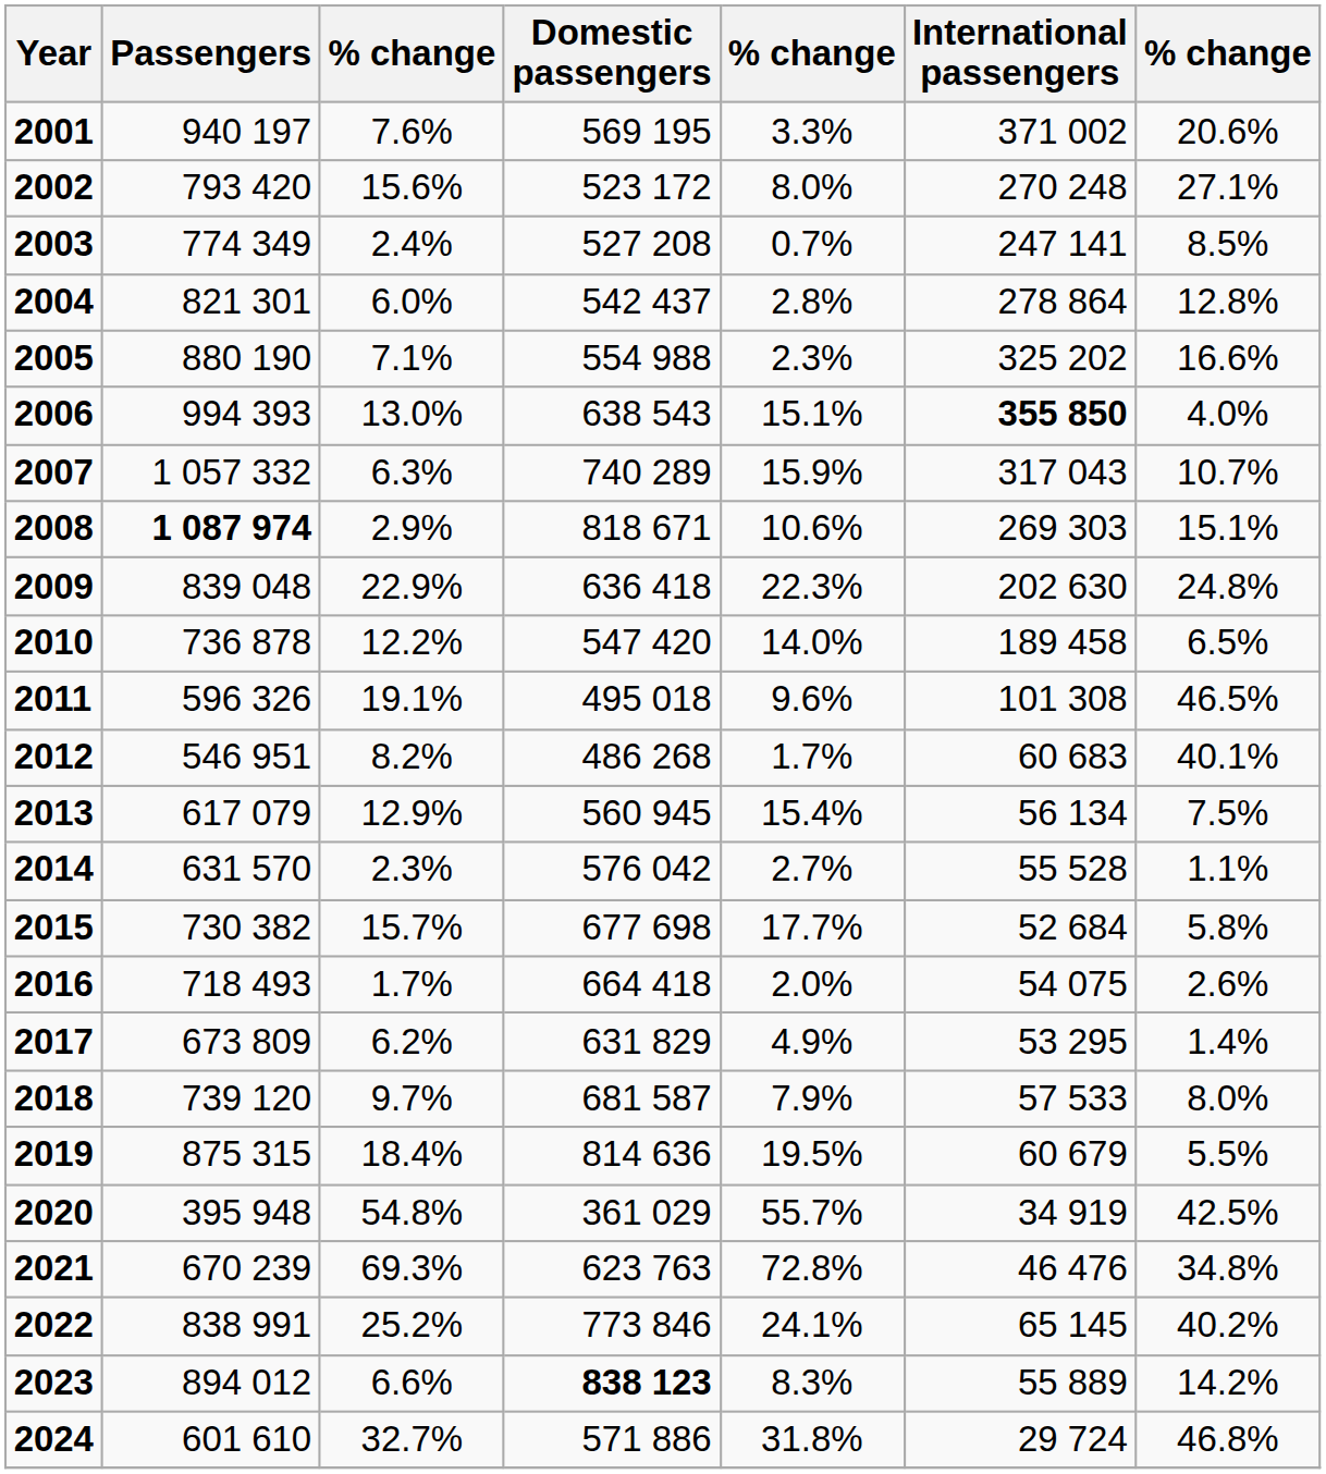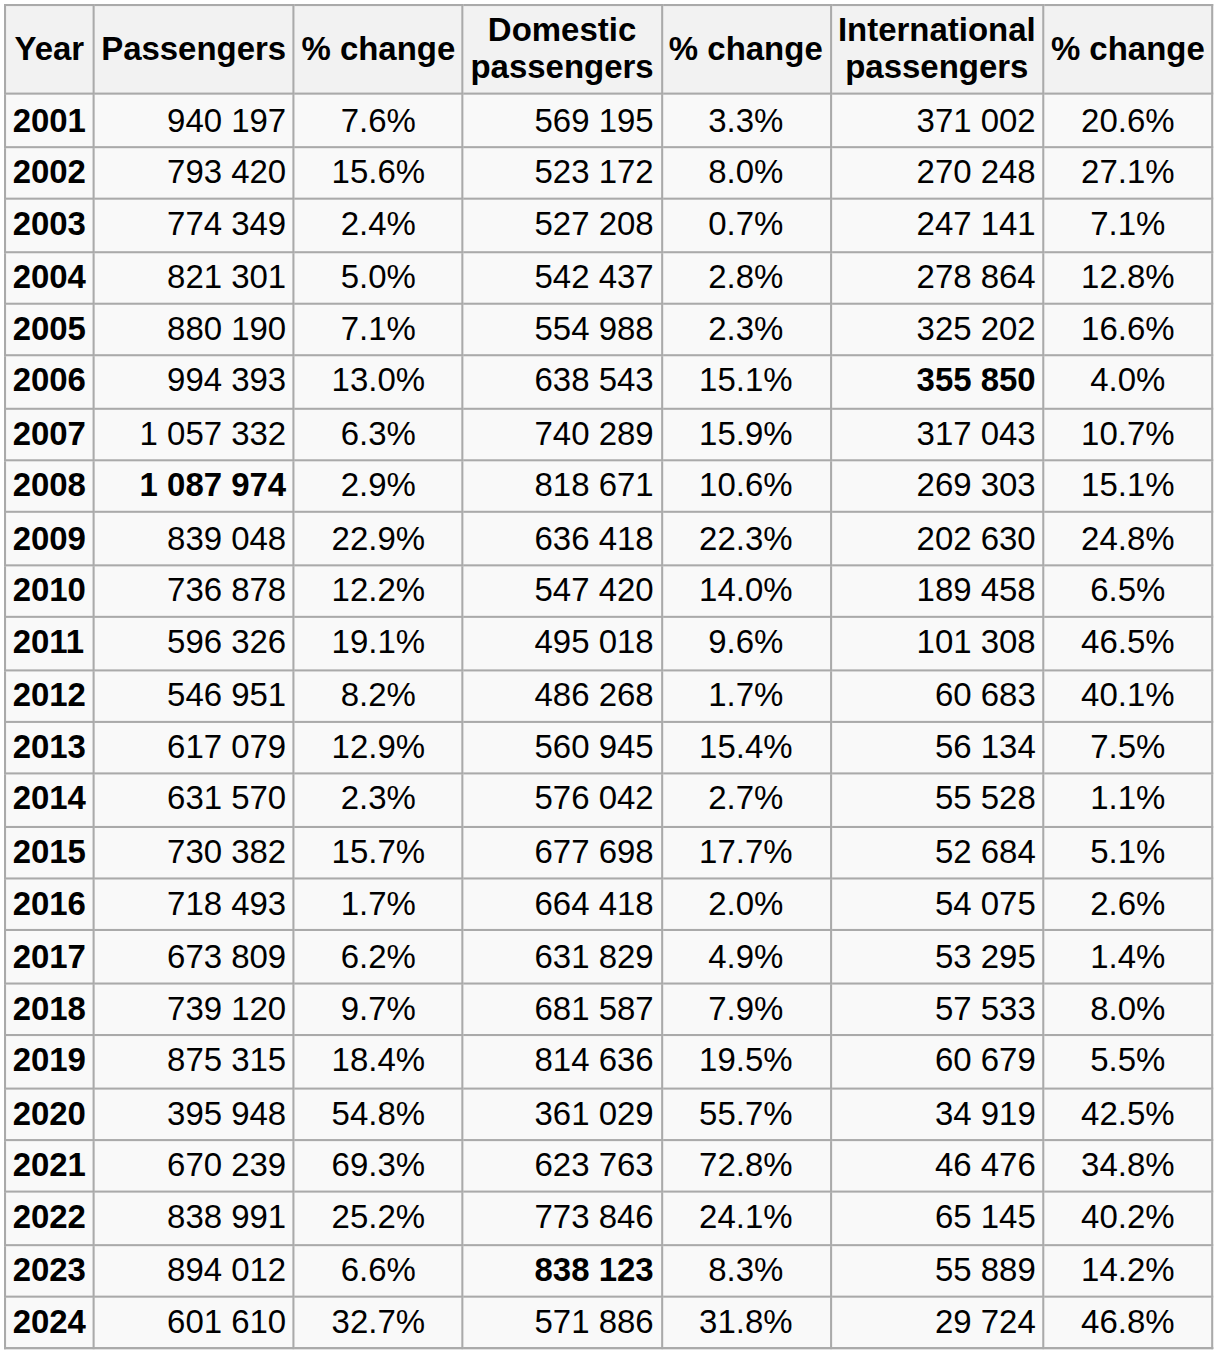 <table class="wikitable sortable">
 <tr>
 <th><strong>Year</strong></th>
 <th>Passengers</th>
 <th>% change</th>
 <th>Domestic <br> passengers</th>
 <th>% change</th>
 <th>International <br> passengers</th>
 <th>% change</th>
 </tr>
 <tr>
 <td><strong>2001</strong></td>
 <td align="right">940 197</td>
 <td align="center"> 7.6%</td>
 <td align="right">569 195</td>
 <td align="center"> 3.3%</td>
 <td align="right">371 002</td>
 <td align="center"> 20.6%</td>
 </tr>
 <tr>
 <td><strong>2002</strong></td>
 <td align="right">793 420</td>
 <td align="center"> 15.6%</td>
 <td align="right">523 172</td>
 <td align="center"> 8.0%</td>
 <td align="right">270 248</td>
 <td align="center"> 27.1%</td>
 </tr>
 <tr>
 <td><strong>2003</strong></td>
 <td align="right">774 349</td>
 <td align="center"> 2.4%</td>
 <td align="right">527 208</td>
 <td align="center"> 0.7%</td>
 <td align="right">247 141</td>
-<td align="center"> 8.5%</td>
+<td align="center"> 7.1%</td>
 </tr>
 <tr>
 <td><strong>2004</strong></td>
 <td align="right">821 301</td>
-<td align="center"> 6.0%</td>
+<td align="center"> 5.0%</td>
 <td align="right">542 437</td>
 <td align="center"> 2.8%</td>
 <td align="right">278 864</td>
 <td align="center"> 12.8%</td>
 </tr>
 <tr>
 <td><strong>2005</strong></td>
 <td align="right">880 190</td>
 <td align="center"> 7.1%</td>
 <td align="right">554 988</td>
 <td align="center"> 2.3%</td>
 <td align="right">325 202</td>
 <td align="center"> 16.6%</td>
 </tr>
 <tr>
 <td><strong>2006</strong></td>
 <td align="right">994 393</td>
 <td align="center"> 13.0%</td>
 <td align="right">638 543</td>
 <td align="center"> 15.1%</td>
 <td align="right"><strong>355 850</strong></td>
 <td align="center"> 4.0%</td>
 </tr>
 <tr>
 <td><strong>2007</strong></td>
 <td align="right">1 057 332</td>
 <td align="center"> 6.3%</td>
 <td align="right">740 289</td>
 <td align="center"> 15.9%</td>
 <td align="right">317 043</td>
 <td align="center"> 10.7%</td>
 </tr>
 <tr>
 <td><strong>2008</strong></td>
 <td align="right"><strong>1 087 974</strong></td>
 <td align="center"> 2.9%</td>
 <td align="right">818 671</td>
 <td align="center"> 10.6%</td>
 <td align="right">269 303</td>
 <td align="center"> 15.1%</td>
 </tr>
 <tr>
 <td><strong>2009</strong></td>
 <td align="right">839 048</td>
 <td align="center"> 22.9%</td>
 <td align="right">636 418</td>
 <td align="center"> 22.3%</td>
 <td align="right">202 630</td>
 <td align="center"> 24.8%</td>
 </tr>
 <tr>
 <td><strong>2010</strong></td>
 <td align="right">736 878</td>
 <td align="center"> 12.2%</td>
 <td align="right">547 420</td>
 <td align="center"> 14.0%</td>
 <td align="right">189 458</td>
 <td align="center"> 6.5%</td>
 </tr>
 <tr>
 <td><strong>2011</strong></td>
 <td align="right">596 326</td>
 <td align="center"> 19.1%</td>
 <td align="right">495 018</td>
 <td align="center"> 9.6%</td>
 <td align="right">101 308</td>
 <td align="center"> 46.5%</td>
 </tr>
 <tr>
 <td><strong>2012</strong></td>
 <td align="right">546 951</td>
 <td align="center"> 8.2%</td>
 <td align="right">486 268</td>
 <td align="center"> 1.7%</td>
 <td align="right">60 683</td>
 <td align="center"> 40.1%</td>
 </tr>
 <tr>
 <td><strong>2013</strong></td>
 <td align="right">617 079</td>
 <td align="center"> 12.9%</td>
 <td align="right">560 945</td>
 <td align="center"> 15.4%</td>
 <td align="right">56 134</td>
 <td align="center"> 7.5%</td>
 </tr>
 <tr>
 <td><strong>2014</strong></td>
 <td align="right">631 570</td>
 <td align="center"> 2.3%</td>
 <td align="right">576 042</td>
 <td align="center"> 2.7%</td>
 <td align="right">55 528</td>
 <td align="center"> 1.1%</td>
 </tr>
 <tr>
 <td><strong>2015</strong></td>
 <td align="right">730 382</td>
 <td align="center"> 15.7%</td>
 <td align="right">677 698</td>
 <td align="center"> 17.7%</td>
 <td align="right">52 684</td>
-<td align="center"> 5.8%</td>
+<td align="center"> 5.1%</td>
 </tr>
 <tr>
 <td><strong>2016</strong></td>
 <td align="right">718 493</td>
 <td align="center"> 1.7%</td>
 <td align="right">664 418</td>
 <td align="center"> 2.0%</td>
 <td align="right">54 075</td>
 <td align="center"> 2.6%</td>
 </tr>
 <tr>
 <td><strong>2017</strong></td>
 <td align="right">673 809</td>
 <td align="center"> 6.2%</td>
 <td align="right">631 829</td>
 <td align="center"> 4.9%</td>
 <td align="right">53 295</td>
 <td align="center"> 1.4%</td>
 </tr>
 <tr>
 <td><strong>2018</strong></td>
 <td align="right">739 120</td>
 <td align="center"> 9.7%</td>
 <td align="right">681 587</td>
 <td align="center"> 7.9%</td>
 <td align="right">57 533</td>
 <td align="center"> 8.0%</td>
 </tr>
 <tr>
 <td><strong>2019</strong></td>
 <td align="right">875 315</td>
 <td align="center"> 18.4%</td>
 <td align="right">814 636</td>
 <td align="center"> 19.5%</td>
 <td align="right">60 679</td>
 <td align="center"> 5.5%</td>
 </tr>
 <tr>
 <td><strong>2020</strong></td>
 <td align="right">395 948</td>
 <td align="center"> 54.8%</td>
 <td align="right">361 029</td>
 <td align="center"> 55.7%</td>
 <td align="right">34 919</td>
 <td align="center"> 42.5%</td>
 </tr>
 <tr>
 <td><strong>2021</strong></td>
 <td align="right">670 239</td>
 <td align="center"> 69.3%</td>
 <td align="right">623 763</td>
 <td align="center"> 72.8%</td>
 <td align="right">46 476</td>
 <td align="center"> 34.8%</td>
 </tr>
 <tr>
 <td><strong>2022</strong></td>
 <td align="right">838 991</td>
 <td align="center"> 25.2%</td>
 <td align="right">773 846</td>
 <td align="center"> 24.1%</td>
 <td align="right">65 145</td>
 <td align="center"> 40.2%</td>
 </tr>
 <tr>
 <td><strong>2023</strong></td>
 <td align="right">894 012</td>
 <td align="center"> 6.6%</td>
 <td align="right"><strong>838 123</strong></td>
 <td align="center"> 8.3%</td>
 <td align="right">55 889</td>
 <td align="center"> 14.2%</td>
 </tr>
 <tr>
 <td><strong>2024</strong></td>
 <td align="right">601 610</td>
 <td align="center"> 32.7%</td>
 <td align="right">571 886</td>
 <td align="center"> 31.8%</td>
 <td align="right">29 724</td>
 <td align="center"> 46.8%</td>
 </tr>
 <tr>
 </tr>
 </table>
